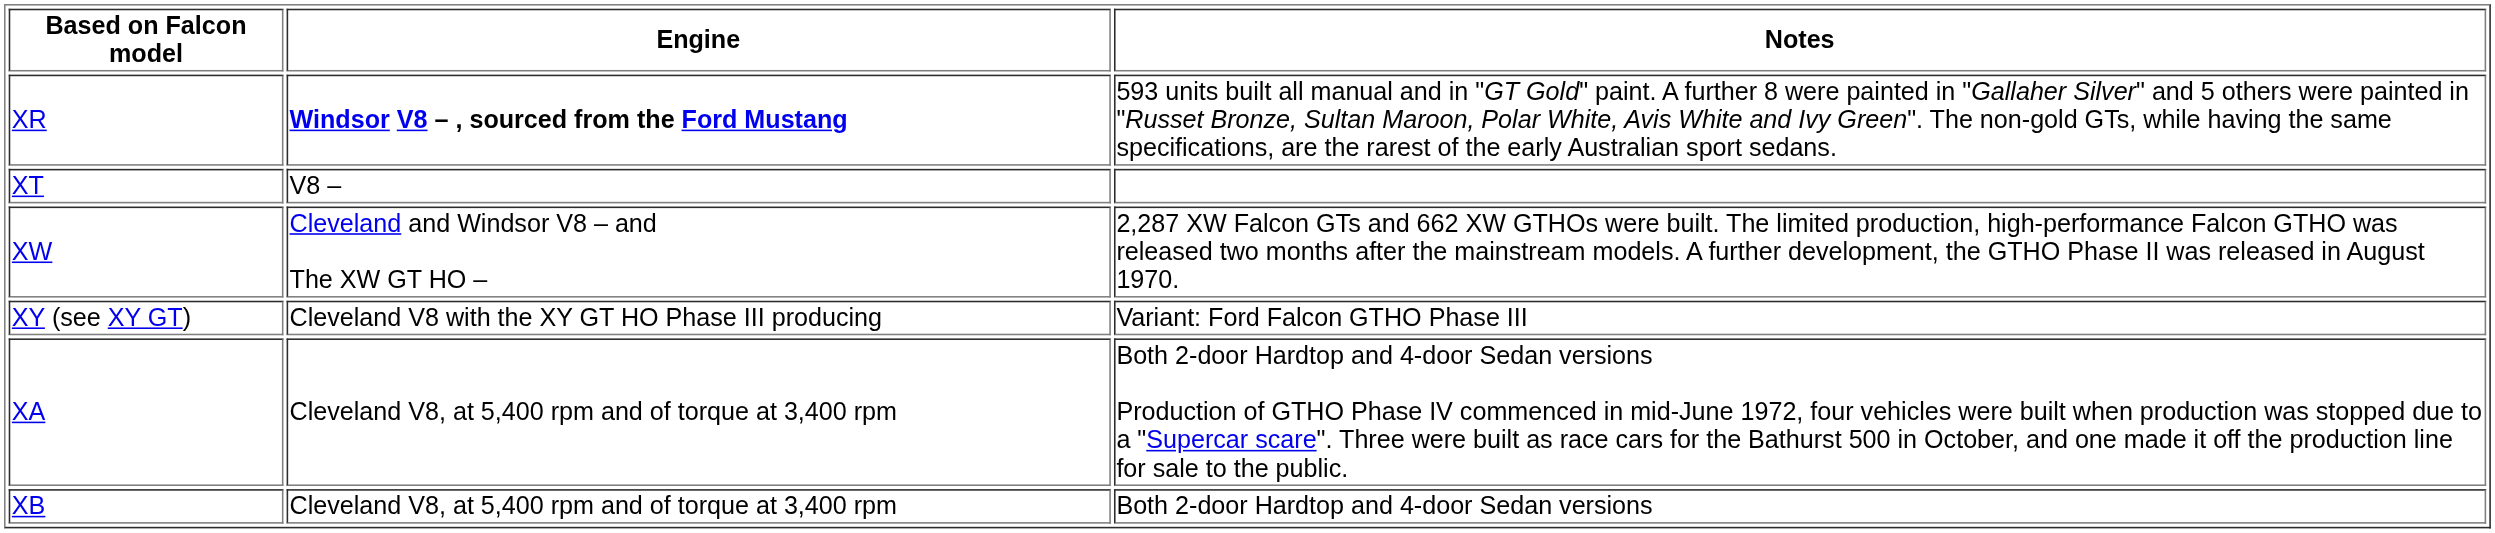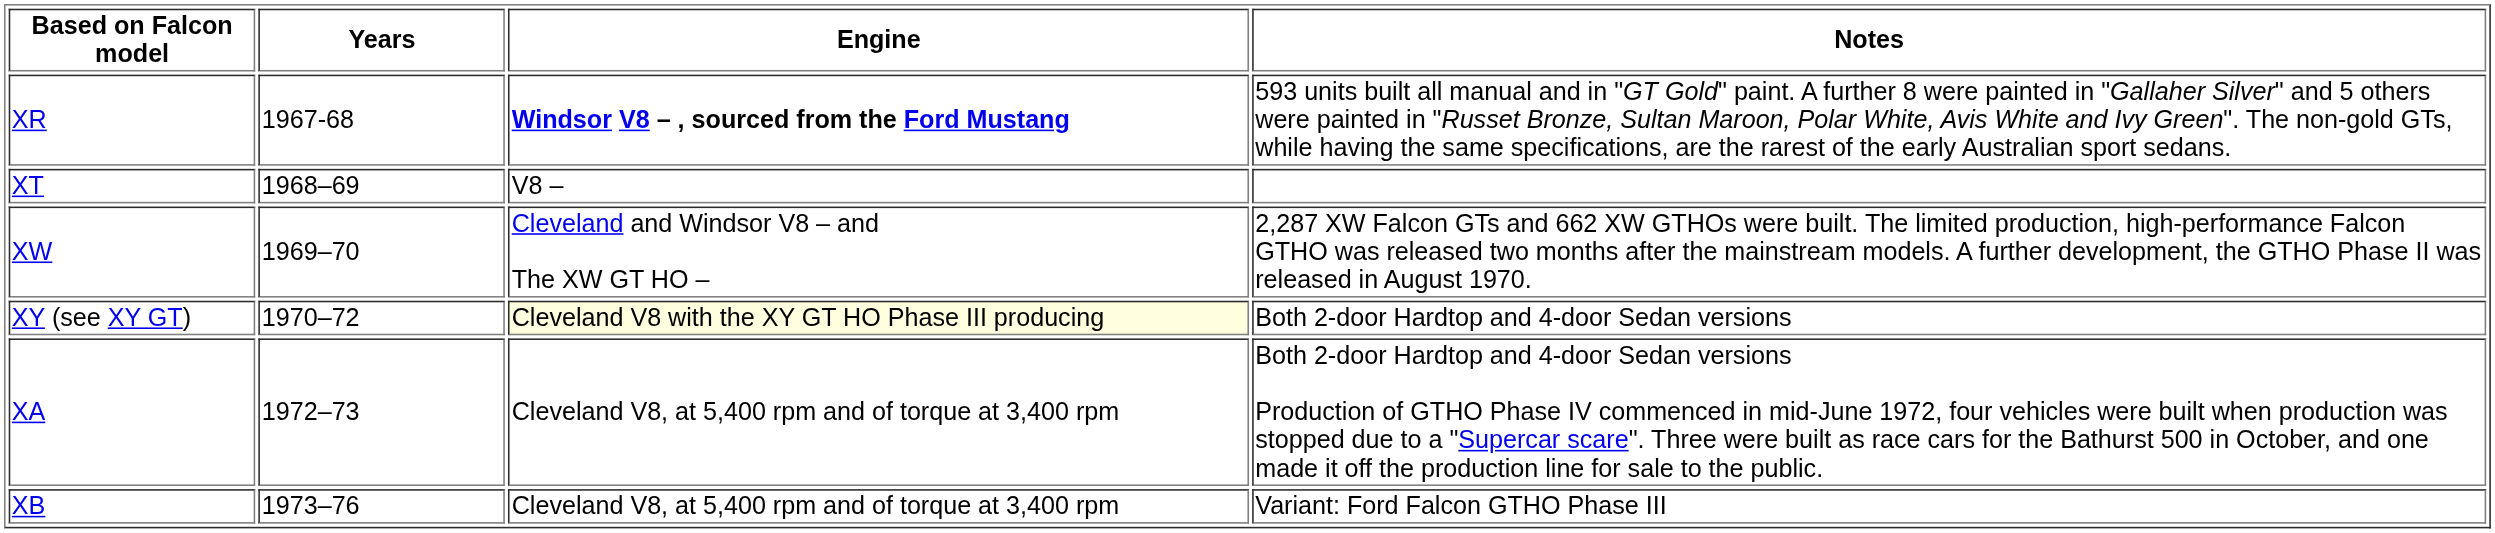 <table border="1" cellpadding="1">
 <tr>
 <th style="width:10%;">Based on Falcon model</th>
+<th style="width:10%;">Years</th>
 <th style="width:30%;">Engine</th>
 <th style="width:50%;">Notes</th>
 </tr>
 <tr>
 <td><a href='#'>XR</a></td>
+<td>1967-68</td>
 <td><strong> <a href='#'>Windsor</a> <a href='#'>V8</a> – , sourced from the <a href='#'>Ford Mustang</a></strong></td>
 <td>593 units built all manual and in "<em>GT Gold</em>" paint. A further 8 were painted in "<em>Gallaher Silver</em>" and 5 others were painted in "<em>Russet Bronze, Sultan Maroon, Polar White, Avis White and Ivy Green</em>". The non-gold GTs, while having the same specifications, are the rarest of the early Australian sport sedans.</td>
 </tr>
 <tr>
 <td><a href='#'>XT</a></td>
+<td>1968–69</td>
 <td> V8 – </td>
 <td></td>
 </tr>
 <tr>
 <td><a href='#'>XW</a></td>
+<td>1969–70</td>
 <td> <a href='#'>Cleveland</a> and Windsor V8 –  and <br><br>The XW GT HO – </td>
 <td>2,287 XW Falcon GTs and 662 XW GTHOs were built. The limited production, high-performance Falcon GTHO was released two months after the mainstream models. A further development, the GTHO Phase II was released in August 1970.</td>
 </tr>
 <tr>
 <td><a href='#'>XY</a> (see <a href='#'>XY GT</a>)</td>
-<td> Cleveland V8  with the XY GT HO Phase III producing </td>
-<td>Variant: Ford Falcon GTHO Phase III</td>
+<td>1970–72</td>
+<td style="background: lightyellow;"> Cleveland V8  with the XY GT HO Phase III producing </td>
+<td>Both 2-door Hardtop and 4-door Sedan versions<br></td>
 </tr>
 <tr>
 <td><a href='#'>XA</a></td>
+<td>1972–73</td>
 <td> Cleveland V8,  at 5,400 rpm and  of torque at 3,400 rpm</td>
 <td>Both 2-door Hardtop and 4-door Sedan versions<br><br>Production of GTHO Phase IV commenced in mid-June 1972, four vehicles were built when production was stopped due to a "<a href='#'>Supercar scare</a>". Three were built as race cars for the Bathurst 500 in October, and one made it off the production line for sale to the public.</td>
 </tr>
 <tr>
 <td><a href='#'>XB</a></td>
+<td>1973–76</td>
 <td> Cleveland V8,  at 5,400 rpm and  of torque at 3,400 rpm</td>
-<td>Both 2-door Hardtop and 4-door Sedan versions<br></td>
+<td>Variant: Ford Falcon GTHO Phase III</td>
 </tr>
 </table>
